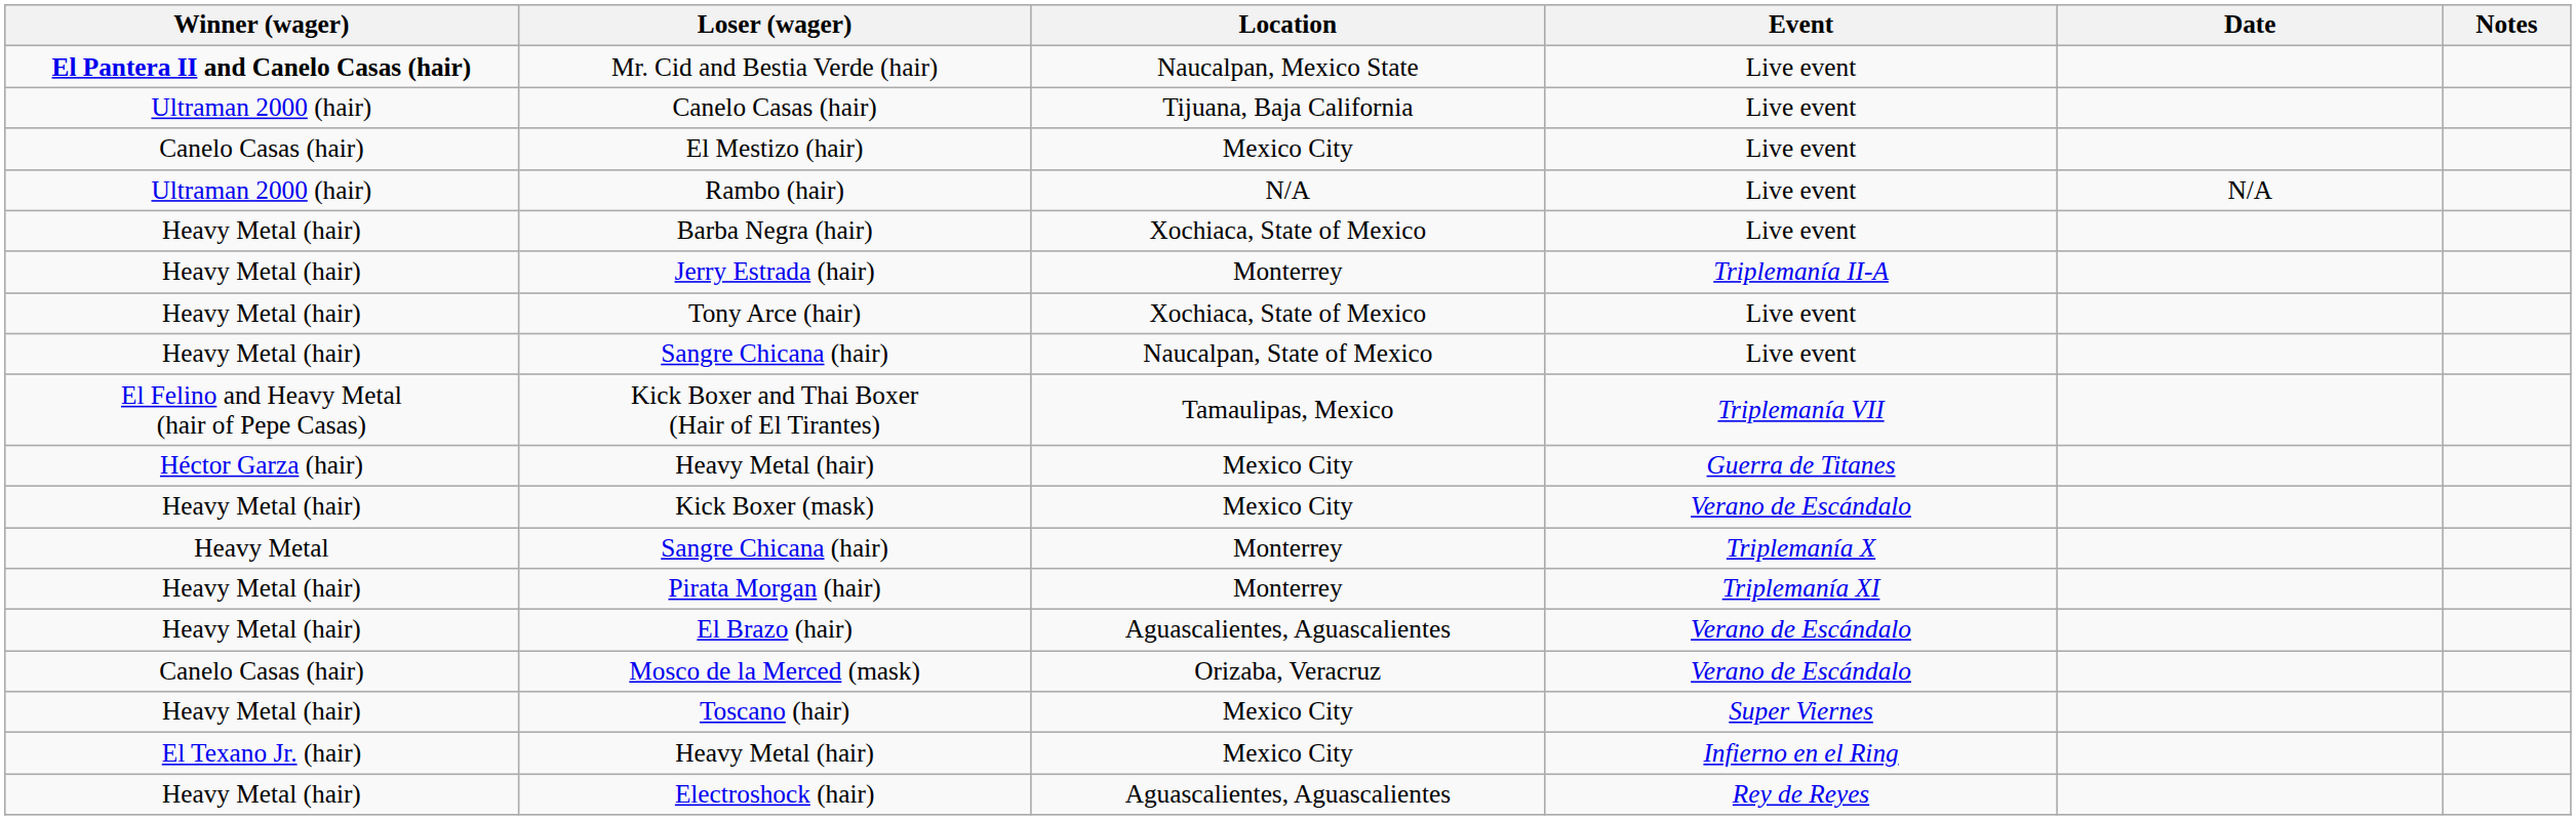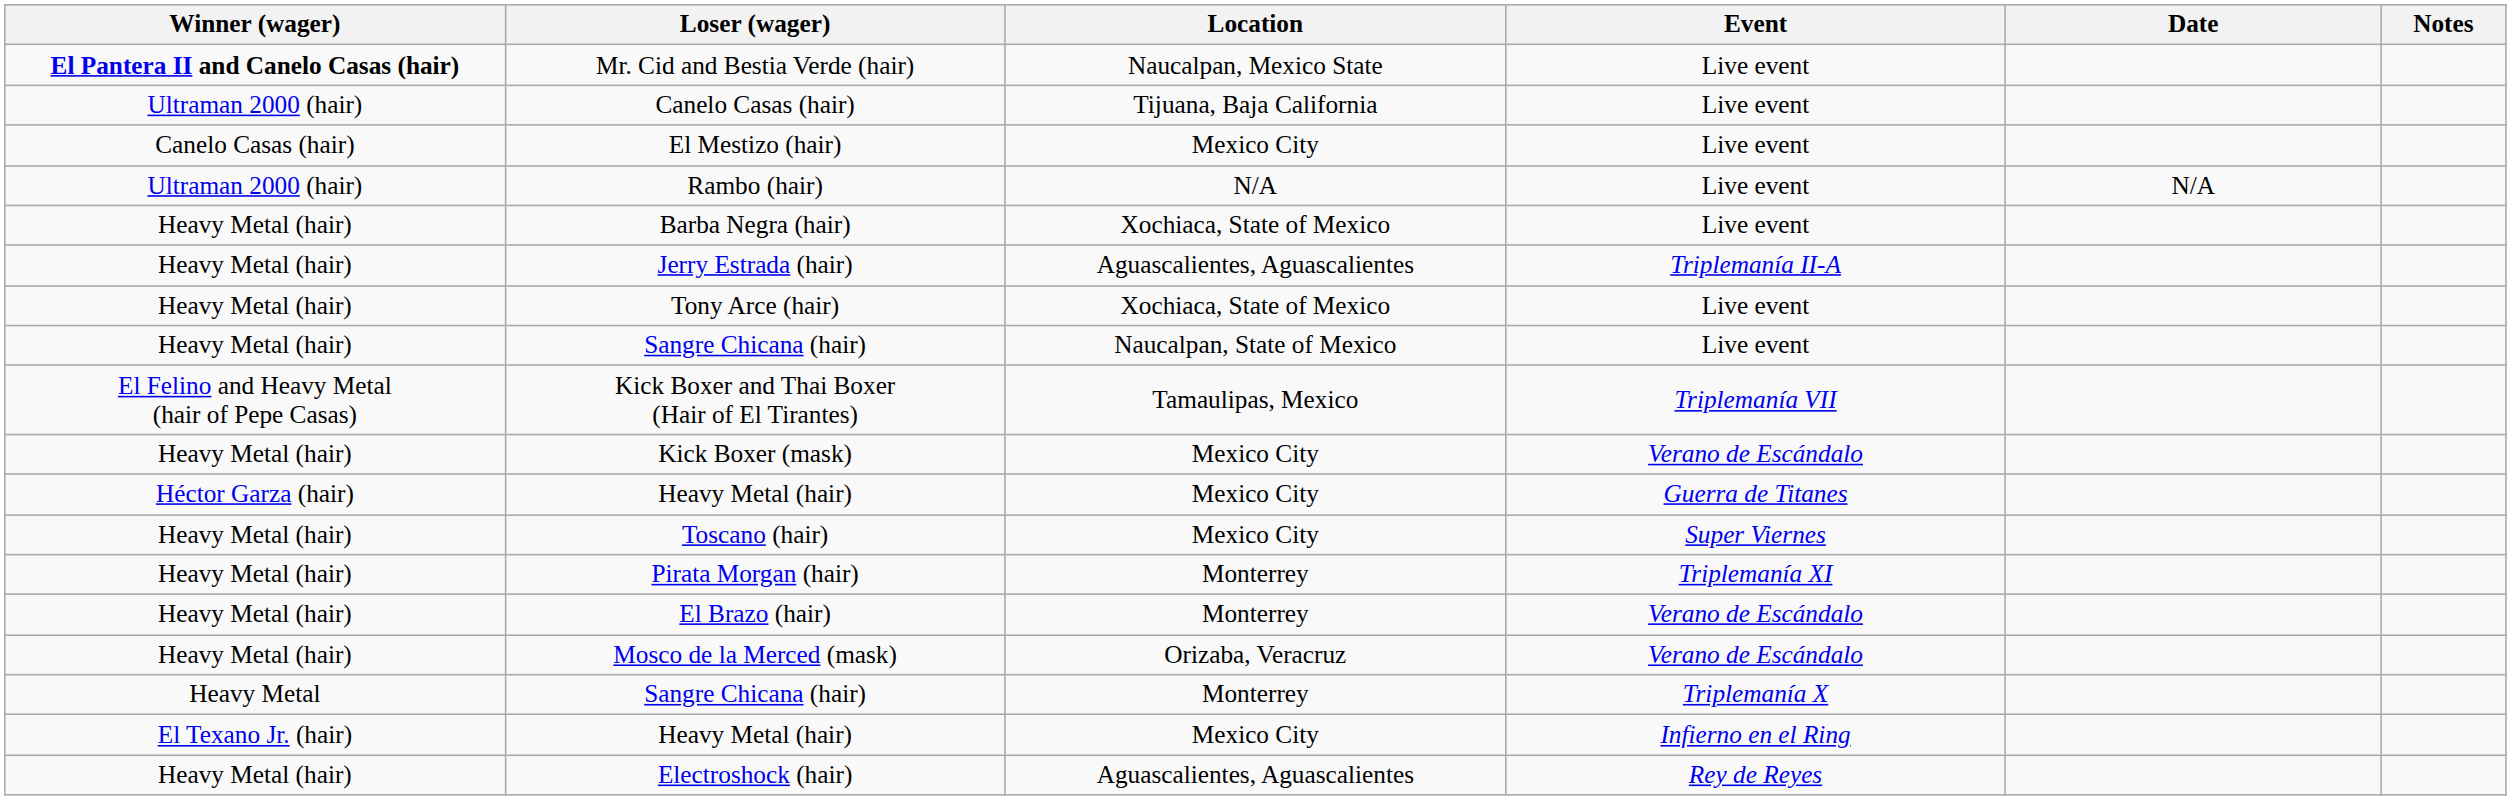 <table class="wikitable sortable" width=100%  style="text-align: center">
 <tr>
 <th width=20% scope="col">Winner (wager)</th>
 <th width=20% scope="col">Loser (wager)</th>
 <th width=20% scope="col">Location</th>
 <th width=20% scope="col">Event</th>
 <th width=15% scope="col">Date</th>
 <th class="unsortable" width=5% scope="col">Notes</th>
 </tr>
 <tr>
 <td><strong><a href='#'>El Pantera II</a> and Canelo Casas (hair)</strong></td>
 <td>Mr. Cid and Bestia Verde (hair)</td>
 <td>Naucalpan, Mexico State</td>
 <td>Live event</td>
 <td></td>
 <td> </td>
 </tr>
 <tr>
 <td><a href='#'>Ultraman 2000</a> (hair)</td>
 <td>Canelo Casas (hair)</td>
 <td>Tijuana, Baja California</td>
 <td>Live event</td>
 <td></td>
 <td> </td>
 </tr>
 <tr>
 <td>Canelo Casas (hair)</td>
 <td>El Mestizo (hair)</td>
 <td>Mexico City</td>
 <td>Live event</td>
 <td></td>
 <td> </td>
 </tr>
 <tr>
 <td><a href='#'>Ultraman 2000</a> (hair)</td>
 <td>Rambo (hair)</td>
 <td>N/A</td>
 <td>Live event</td>
 <td>N/A</td>
 <td> </td>
 </tr>
 <tr>
 <td>Heavy Metal (hair)</td>
 <td>Barba Negra (hair)</td>
 <td>Xochiaca, State of Mexico</td>
 <td>Live event</td>
 <td></td>
 <td> </td>
 </tr>
 <tr>
 <td>Heavy Metal (hair)</td>
 <td><a href='#'>Jerry Estrada</a> (hair)</td>
-<td>Monterrey</td>
+<td>Aguascalientes, Aguascalientes</td>
 <td><em><a href='#'>Triplemanía II-A</a></em></td>
 <td></td>
 <td> </td>
 </tr>
 <tr>
 <td>Heavy Metal (hair)</td>
 <td>Tony Arce (hair)</td>
 <td>Xochiaca, State of Mexico</td>
 <td>Live event</td>
 <td></td>
 <td> </td>
 </tr>
 <tr>
 <td>Heavy Metal (hair)</td>
 <td><a href='#'>Sangre Chicana</a> (hair)</td>
 <td>Naucalpan, State of Mexico</td>
 <td>Live event</td>
 <td></td>
 <td> </td>
 </tr>
 <tr>
 <td><a href='#'>El Felino</a> and Heavy Metal<br>(hair of Pepe Casas)</td>
 <td>Kick Boxer and Thai Boxer<br>(Hair of El Tirantes)</td>
 <td>Tamaulipas, Mexico</td>
 <td><em><a href='#'>Triplemanía VII</a></em></td>
 <td></td>
 <td></td>
 </tr>
 <tr>
+<td>Heavy Metal (hair)</td>
+<td>Kick Boxer (mask)</td>
+<td>Mexico City</td>
+<td><em><a href='#'>Verano de Escándalo</a></em></td>
+<td></td>
+<td></td>
+</tr>
+<tr>
 <td><a href='#'>Héctor Garza</a> (hair)</td>
 <td>Heavy Metal (hair)</td>
 <td>Mexico City</td>
 <td><em><a href='#'>Guerra de Titanes</a></em></td>
 <td></td>
 <td></td>
 </tr>
 <tr>
 <td>Heavy Metal (hair)</td>
-<td>Kick Boxer (mask)</td>
+<td><a href='#'>Toscano</a> (hair)</td>
 <td>Mexico City</td>
-<td><em><a href='#'>Verano de Escándalo</a></em></td>
-<td></td>
-<td></td>
-</tr>
-<tr>
-<td>Heavy Metal</td>
-<td><a href='#'>Sangre Chicana</a> (hair)</td>
-<td>Monterrey</td>
-<td><em><a href='#'>Triplemanía X</a></em></td>
+<td><em><a href='#'>Super Viernes</a></em></td>
 <td></td>
 <td></td>
 </tr>
 <tr>
 <td>Heavy Metal (hair)</td>
 <td><a href='#'>Pirata Morgan</a> (hair)</td>
 <td>Monterrey</td>
 <td><em><a href='#'>Triplemanía XI</a></em></td>
 <td></td>
 <td></td>
 </tr>
 <tr>
 <td>Heavy Metal (hair)</td>
 <td><a href='#'>El Brazo</a> (hair)</td>
-<td>Aguascalientes, Aguascalientes</td>
+<td>Monterrey</td>
 <td><em><a href='#'>Verano de Escándalo</a></em></td>
 <td></td>
 <td></td>
 </tr>
 <tr>
-<td>Canelo Casas (hair)</td>
+<td>Heavy Metal (hair)</td>
 <td><a href='#'>Mosco de la Merced</a> (mask)</td>
 <td>Orizaba, Veracruz</td>
 <td><em><a href='#'>Verano de Escándalo</a></em></td>
 <td></td>
 <td></td>
 </tr>
 <tr>
-<td>Heavy Metal (hair)</td>
-<td><a href='#'>Toscano</a> (hair)</td>
-<td>Mexico City</td>
-<td><em><a href='#'>Super Viernes</a></em></td>
+<td>Heavy Metal</td>
+<td><a href='#'>Sangre Chicana</a> (hair)</td>
+<td>Monterrey</td>
+<td><em><a href='#'>Triplemanía X</a></em></td>
 <td></td>
 <td></td>
 </tr>
 <tr>
 <td><a href='#'>El Texano Jr.</a> (hair)</td>
 <td>Heavy Metal (hair)</td>
 <td>Mexico City</td>
 <td><em><a href='#'>Infierno en el Ring</a></em></td>
 <td></td>
 <td></td>
 </tr>
 <tr>
 <td>Heavy Metal (hair)</td>
 <td><a href='#'>Electroshock</a> (hair)</td>
 <td>Aguascalientes, Aguascalientes</td>
 <td><em><a href='#'>Rey de Reyes</a></em></td>
 <td></td>
 <td></td>
 </tr>
 </table>
